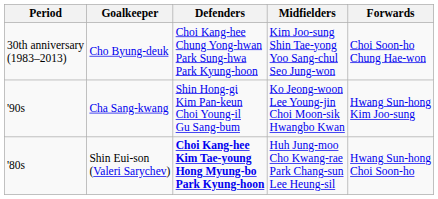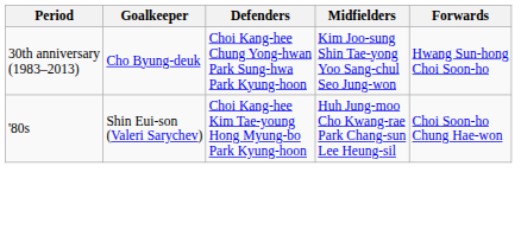 <table class="wikitable">
 <tr>
 <th>Period</th>
 <th>Goalkeeper</th>
 <th>Defenders</th>
 <th>Midfielders</th>
 <th>Forwards</th>
 </tr>
 <tr>
 <td>30th anniversary<br>(1983–2013)</td>
 <td> <a href='#'>Cho Byung-deuk</a></td>
 <td> <a href='#'>Choi Kang-hee</a><br> <a href='#'>Chung Yong-hwan</a><br> <a href='#'>Park Sung-hwa</a><br> <a href='#'>Park Kyung-hoon</a></td>
 <td> <a href='#'>Kim Joo-sung</a><br> <a href='#'>Shin Tae-yong</a><br> <a href='#'>Yoo Sang-chul</a><br> <a href='#'>Seo Jung-won</a></td>
-<td> <a href='#'>Choi Soon-ho</a><br> <a href='#'>Chung Hae-won</a></td>
-</tr>
-<tr>
-<td>'90s</td>
-<td> <a href='#'>Cha Sang-kwang</a></td>
-<td> <a href='#'>Shin Hong-gi</a><br> <a href='#'>Kim Pan-keun</a><br> <a href='#'>Choi Young-il</a><br> <a href='#'>Gu Sang-bum</a></td>
-<td> <a href='#'>Ko Jeong-woon</a><br> <a href='#'>Lee Young-jin</a><br> <a href='#'>Choi Moon-sik</a><br> <a href='#'>Hwangbo Kwan</a></td>
-<td> <a href='#'>Hwang Sun-hong</a><br> <a href='#'>Kim Joo-sung</a></td>
+<td> <a href='#'>Hwang Sun-hong</a><br> <a href='#'>Choi Soon-ho</a></td>
 </tr>
 <tr>
 <td>'80s</td>
 <td> Shin Eui-son<br>(<a href='#'>Valeri Sarychev</a>)</td>
-<td><strong> <a href='#'>Choi Kang-hee</a><br> <a href='#'>Kim Tae-young</a><br> <a href='#'>Hong Myung-bo</a><br> <a href='#'>Park Kyung-hoon</a></strong></td>
+<td> <a href='#'>Choi Kang-hee</a><br> <a href='#'>Kim Tae-young</a><br> <a href='#'>Hong Myung-bo</a><br> <a href='#'>Park Kyung-hoon</a></td>
 <td> <a href='#'>Huh Jung-moo</a><br> <a href='#'>Cho Kwang-rae</a><br> <a href='#'>Park Chang-sun</a><br> <a href='#'>Lee Heung-sil</a></td>
-<td> <a href='#'>Hwang Sun-hong</a><br> <a href='#'>Choi Soon-ho</a></td>
+<td> <a href='#'>Choi Soon-ho</a><br> <a href='#'>Chung Hae-won</a></td>
 </tr>
 </table>
